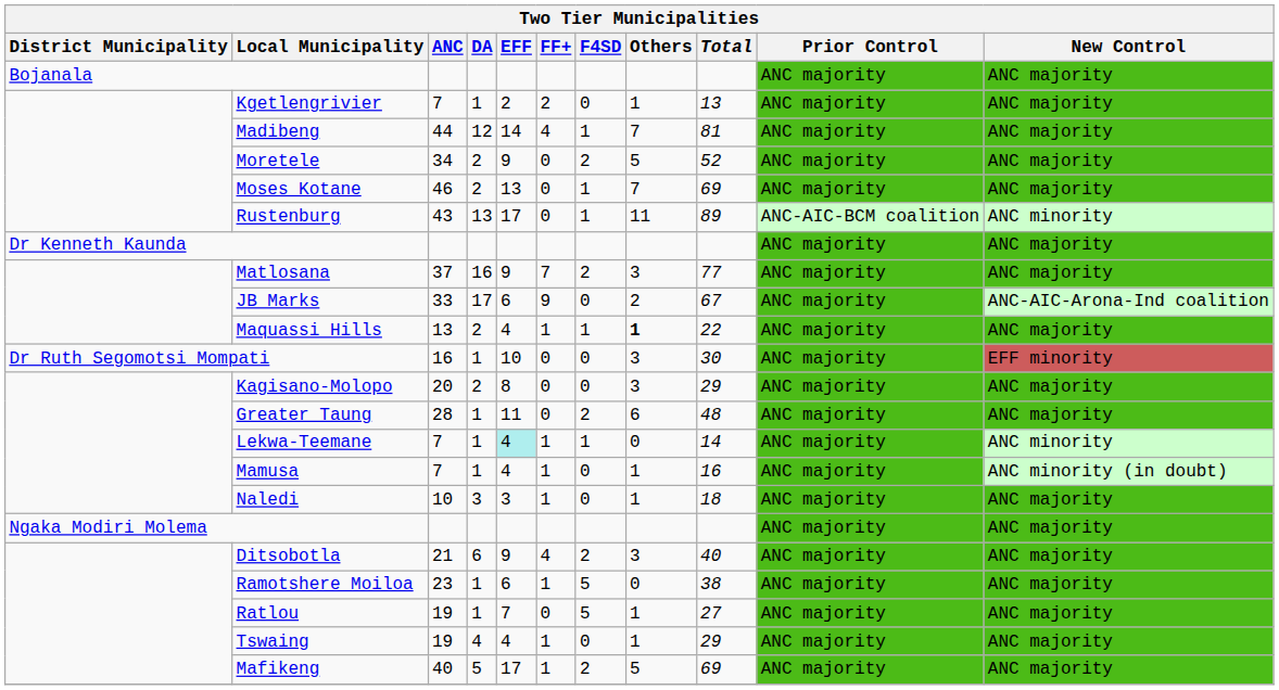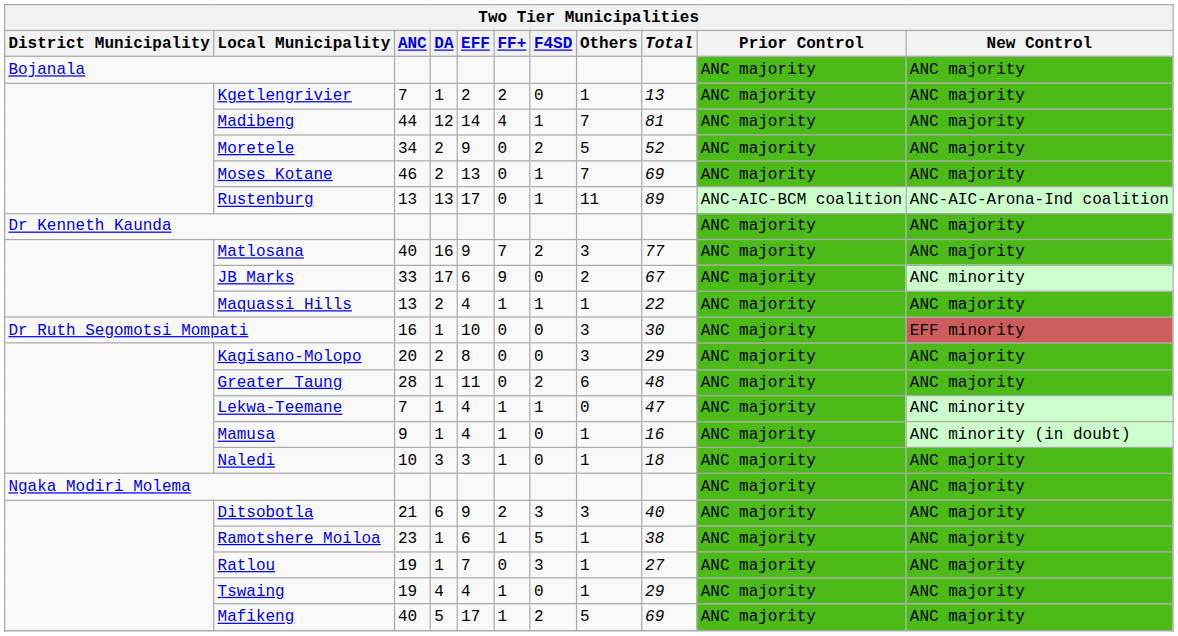 <table class="wikitable">
 <tr>
 <th colspan="11">Two Tier Municipalities</th>
 </tr>
 <tr>
 <th>District Municipality</th>
 <th>Local Municipality</th>
 <th><a href='#'>ANC</a></th>
 <th><a href='#'>DA</a></th>
 <th><a href='#'>EFF</a></th>
 <th><a href='#'>FF+</a></th>
 <th><a href='#'>F4SD</a></th>
 <th>Others</th>
 <th><em>Total</em></th>
 <th>Prior Control</th>
 <th>New Control</th>
 </tr>
 <tr>
 <td colspan="2"><a href='#'>Bojanala</a></td>
 <td></td>
 <td></td>
 <td></td>
 <td></td>
 <td></td>
 <td></td>
 <td></td>
 <td style="background:#4CBB17">ANC majority</td>
 <td style="background:#4CBB17">ANC majority</td>
 </tr>
 <tr>
 <td rowspan="5"></td>
 <td><a href='#'>Kgetlengrivier</a></td>
 <td>7</td>
 <td>1</td>
 <td>2</td>
 <td>2</td>
 <td>0</td>
 <td>1</td>
 <td><em>13</em></td>
 <td style="background:#4CBB17">ANC majority</td>
 <td style="background:#4CBB17">ANC majority</td>
 </tr>
 <tr>
 <td><a href='#'>Madibeng</a></td>
 <td>44</td>
 <td>12</td>
 <td>14</td>
 <td>4</td>
 <td>1</td>
 <td>7</td>
 <td><em>81</em></td>
 <td style="background:#4CBB17">ANC majority</td>
 <td style="background:#4CBB17">ANC majority</td>
 </tr>
 <tr>
 <td><a href='#'>Moretele</a></td>
 <td>34</td>
 <td>2</td>
 <td>9</td>
 <td>0</td>
 <td>2</td>
 <td>5</td>
 <td><em>52</em></td>
 <td style="background:#4CBB17">ANC majority</td>
 <td style="background:#4CBB17">ANC majority</td>
 </tr>
 <tr>
 <td><a href='#'>Moses Kotane</a></td>
 <td>46</td>
 <td>2</td>
 <td>13</td>
 <td>0</td>
 <td>1</td>
 <td>7</td>
 <td><em>69</em></td>
 <td style="background:#4CBB17">ANC majority</td>
 <td style="background:#4CBB17">ANC majority</td>
 </tr>
 <tr>
 <td><a href='#'>Rustenburg</a></td>
-<td>43</td>
+<td>13</td>
 <td>13</td>
 <td>17</td>
 <td>0</td>
 <td>1</td>
 <td>11</td>
 <td><em>89</em></td>
 <td style="background:#cfc;">ANC-AIC-BCM coalition</td>
-<td style="background:#cfc;">ANC minority</td>
+<td style="background:#cfc;">ANC-AIC-Arona-Ind coalition</td>
 </tr>
 <tr>
 <td colspan="2"><a href='#'>Dr Kenneth Kaunda</a></td>
 <td></td>
 <td></td>
 <td></td>
 <td></td>
 <td></td>
 <td></td>
 <td></td>
 <td style="background:#4CBB17">ANC majority</td>
 <td style="background:#4CBB17">ANC majority</td>
 </tr>
 <tr>
 <td rowspan="3"></td>
 <td><a href='#'>Matlosana</a></td>
-<td>37</td>
+<td>40</td>
 <td>16</td>
 <td>9</td>
 <td>7</td>
 <td>2</td>
 <td>3</td>
 <td><em>77</em></td>
 <td style="background:#4CBB17">ANC majority</td>
 <td style="background:#4CBB17">ANC majority</td>
 </tr>
 <tr>
 <td><a href='#'>JB Marks</a></td>
 <td>33</td>
 <td>17</td>
 <td>6</td>
 <td>9</td>
 <td>0</td>
 <td>2</td>
 <td><em>67</em></td>
 <td style="background:#4CBB17">ANC majority</td>
-<td style="background:#cfc;">ANC-AIC-Arona-Ind coalition</td>
+<td style="background:#cfc;">ANC minority</td>
 </tr>
 <tr>
 <td><a href='#'>Maquassi Hills</a></td>
 <td>13</td>
 <td>2</td>
 <td>4</td>
 <td>1</td>
 <td>1</td>
-<td><strong>1</strong></td>
+<td>1</td>
 <td><em>22</em></td>
 <td style="background:#4CBB17">ANC majority</td>
 <td style="background:#4CBB17">ANC majority</td>
 </tr>
 <tr>
 <td colspan="2"><a href='#'>Dr Ruth Segomotsi Mompati</a></td>
 <td>16</td>
 <td>1</td>
 <td>10</td>
 <td>0</td>
 <td>0</td>
 <td>3</td>
 <td><em>30</em></td>
 <td style="background:#4CBB17">ANC majority</td>
 <td style="background:#CD5C5C;">EFF minority</td>
 </tr>
 <tr>
 <td rowspan="5"></td>
 <td><a href='#'>Kagisano-Molopo</a></td>
 <td>20</td>
 <td>2</td>
 <td>8</td>
 <td>0</td>
 <td>0</td>
 <td>3</td>
 <td><em>29</em></td>
 <td style="background:#4CBB17">ANC majority</td>
 <td style="background:#4CBB17">ANC majority</td>
 </tr>
 <tr>
 <td><a href='#'>Greater Taung</a></td>
 <td>28</td>
 <td>1</td>
 <td>11</td>
 <td>0</td>
 <td>2</td>
 <td>6</td>
 <td><em>48</em></td>
 <td style="background:#4CBB17">ANC majority</td>
 <td style="background:#4CBB17">ANC majority</td>
 </tr>
 <tr>
 <td><a href='#'>Lekwa-Teemane</a></td>
 <td>7</td>
 <td>1</td>
-<td style="background: paleturquoise;">4</td>
+<td>4</td>
 <td>1</td>
 <td>1</td>
 <td>0</td>
-<td><em>14</em></td>
+<td><em>47</em></td>
 <td style="background:#4CBB17">ANC majority</td>
 <td style="background:#cfc;">ANC minority</td>
 </tr>
 <tr>
 <td><a href='#'>Mamusa</a></td>
-<td>7</td>
+<td>9</td>
 <td>1</td>
 <td>4</td>
 <td>1</td>
 <td>0</td>
 <td>1</td>
 <td><em>16</em></td>
 <td style="background:#4CBB17">ANC majority</td>
 <td style="background:#cfc;">ANC minority (in doubt)</td>
 </tr>
 <tr>
 <td><a href='#'>Naledi</a></td>
 <td>10</td>
 <td>3</td>
 <td>3</td>
 <td>1</td>
 <td>0</td>
 <td>1</td>
 <td><em>18</em></td>
 <td style="background:#4CBB17">ANC majority</td>
 <td style="background:#4CBB17">ANC majority</td>
 </tr>
 <tr>
 <td colspan="2"><a href='#'>Ngaka Modiri Molema</a></td>
 <td></td>
 <td></td>
 <td></td>
 <td></td>
 <td></td>
 <td></td>
 <td></td>
 <td style="background:#4CBB17">ANC majority</td>
 <td style="background:#4CBB17">ANC majority</td>
 </tr>
 <tr>
 <td rowspan="5"></td>
 <td><a href='#'>Ditsobotla</a></td>
 <td>21</td>
 <td>6</td>
 <td>9</td>
-<td>4</td>
 <td>2</td>
+<td>3</td>
 <td>3</td>
 <td><em>40</em></td>
 <td style="background:#4CBB17">ANC majority</td>
 <td style="background:#4CBB17">ANC majority</td>
 </tr>
 <tr>
 <td><a href='#'>Ramotshere Moiloa</a></td>
 <td>23</td>
 <td>1</td>
 <td>6</td>
 <td>1</td>
 <td>5</td>
-<td>0</td>
+<td>1</td>
 <td><em>38</em></td>
 <td style="background:#4CBB17">ANC majority</td>
 <td style="background:#4CBB17">ANC majority</td>
 </tr>
 <tr>
 <td><a href='#'>Ratlou</a></td>
 <td>19</td>
 <td>1</td>
 <td>7</td>
 <td>0</td>
-<td>5</td>
+<td>3</td>
 <td>1</td>
 <td><em>27</em></td>
 <td style="background:#4CBB17">ANC majority</td>
 <td style="background:#4CBB17">ANC majority</td>
 </tr>
 <tr>
 <td><a href='#'>Tswaing</a></td>
 <td>19</td>
 <td>4</td>
 <td>4</td>
 <td>1</td>
 <td>0</td>
 <td>1</td>
 <td><em>29</em></td>
 <td style="background:#4CBB17">ANC majority</td>
 <td style="background:#4CBB17">ANC majority</td>
 </tr>
 <tr>
 <td><a href='#'>Mafikeng</a></td>
 <td>40</td>
 <td>5</td>
 <td>17</td>
 <td>1</td>
 <td>2</td>
 <td>5</td>
 <td><em>69</em></td>
 <td style="background:#4CBB17">ANC majority</td>
 <td style="background:#4CBB17">ANC majority</td>
 </tr>
 <tr>
 </tr>
 </table>
